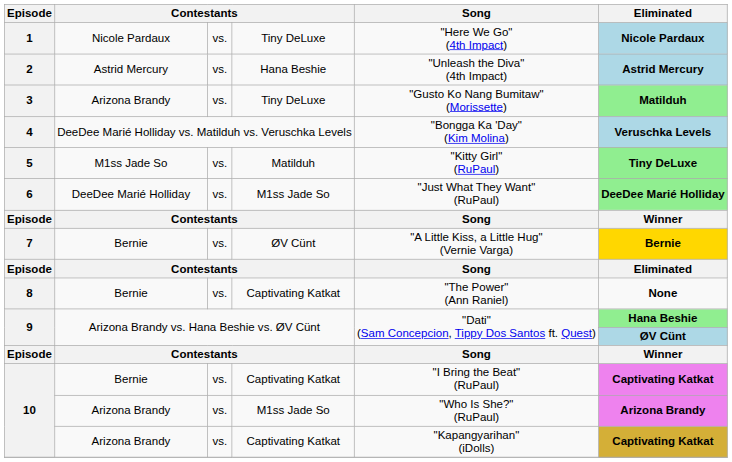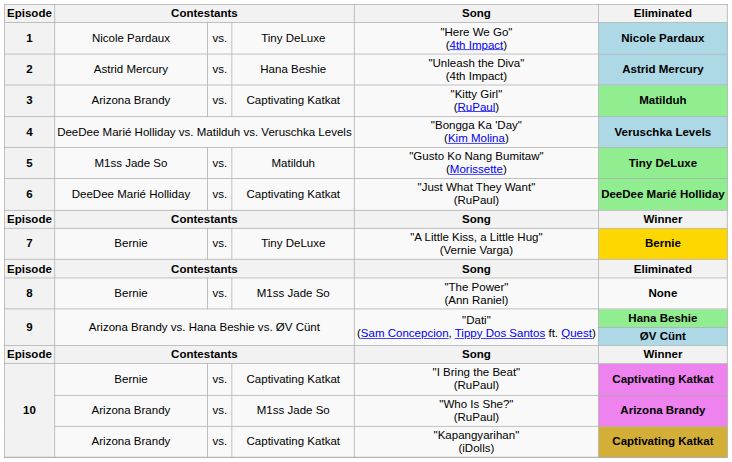 <table class="wikitable" style="text-align:center">
 <tr>
 <th scope="col">Episode</th>
 <th scope="col" colspan="3">Contestants</th>
 <th scope="col">Song</th>
 <th scope="col">Eliminated</th>
 </tr>
 <tr>
 <th scope="row">1</th>
 <td>Nicole Pardaux</td>
 <td>vs.</td>
 <td>Tiny DeLuxe</td>
 <td>"Here We Go"<br>(<a href='#'>4th Impact</a>)</td>
 <td bgcolor="lightblue"><strong>Nicole Pardaux</strong></td>
 </tr>
 <tr>
 <th scope="row">2</th>
 <td>Astrid Mercury</td>
 <td>vs.</td>
 <td>Hana Beshie</td>
 <td>"Unleash the Diva"<br>(4th Impact)</td>
 <td bgcolor="lightblue"><strong>Astrid Mercury</strong></td>
 </tr>
 <tr>
 <th scope="row">3</th>
 <td>Arizona Brandy</td>
 <td>vs.</td>
-<td>Tiny DeLuxe</td>
-<td>"Gusto Ko Nang Bumitaw"<br>(<a href='#'>Morissette</a>)</td>
+<td nowrap>Captivating Katkat</td>
+<td>"Kitty Girl"<br>(<a href='#'>RuPaul</a>)</td>
 <td bgcolor="lightgreen"><strong>Matilduh</strong></td>
 </tr>
 <tr>
 <th scope="row">4</th>
 <td colspan="3">DeeDee Marié Holliday vs. Matilduh vs. Veruschka Levels</td>
 <td>"Bongga Ka 'Day"<br>(<a href='#'>Kim Molina</a>)</td>
 <td bgcolor="lightblue"><strong>Veruschka Levels</strong></td>
 </tr>
 <tr>
 <th scope="row">5</th>
 <td>M1ss Jade So</td>
 <td>vs.</td>
 <td>Matilduh</td>
-<td>"Kitty Girl"<br>(<a href='#'>RuPaul</a>)</td>
+<td>"Gusto Ko Nang Bumitaw"<br>(<a href='#'>Morissette</a>)</td>
 <td bgcolor="lightgreen"><strong>Tiny DeLuxe</strong></td>
 </tr>
 <tr>
 <th scope="row">6</th>
 <td nowrap>DeeDee Marié Holliday</td>
 <td>vs.</td>
-<td>M1ss Jade So</td>
+<td nowrap>Captivating Katkat</td>
 <td>"Just What They Want"<br>(RuPaul)</td>
 <td bgcolor="lightgreen" nowrap><strong>DeeDee Marié Holliday</strong></td>
 </tr>
 <tr>
 <th scope="col">Episode</th>
 <th scope="col" colspan="3">Contestants</th>
 <th scope="col">Song</th>
 <th scope="col">Winner</th>
 </tr>
 <tr>
 <th scope="row">7</th>
 <td>Bernie</td>
 <td>vs.</td>
-<td>ØV Cünt</td>
+<td>Tiny DeLuxe</td>
 <td>"A Little Kiss, a Little Hug"<br>(Vernie Varga)</td>
 <td bgcolor="gold"><strong>Bernie</strong></td>
 </tr>
 <tr>
 <th scope="col">Episode</th>
 <th scope="col" colspan="3">Contestants</th>
 <th scope="col">Song</th>
 <th scope="col">Eliminated</th>
 </tr>
 <tr>
 <th scope="row">8</th>
 <td>Bernie</td>
 <td>vs.</td>
-<td nowrap>Captivating Katkat</td>
+<td>M1ss Jade So</td>
 <td>"The Power"<br>(Ann Raniel)</td>
 <td><strong>None</strong></td>
 </tr>
 <tr>
 <th scope="row" rowspan="2">9</th>
 <td colspan="3" rowspan="2">Arizona Brandy vs. Hana Beshie vs. ØV Cünt</td>
 <td rowspan="2" nowrap>"Dati"<br>(<a href='#'>Sam Concepcion</a>, <a href='#'>Tippy Dos Santos</a> ft. <a href='#'>Quest</a>)</td>
 <td bgcolor="lightgreen"><strong>Hana Beshie</strong></td>
 </tr>
 <tr>
 <td bgcolor="lightblue"><strong>ØV Cünt</strong></td>
 </tr>
 <tr>
 <th scope="col">Episode</th>
 <th scope="col" colspan="3">Contestants</th>
 <th scope="col">Song</th>
 <th scope="col">Winner</th>
 </tr>
 <tr>
 <th scope="row" rowspan="3">10</th>
 <td>Bernie</td>
 <td>vs.</td>
 <td>Captivating Katkat</td>
 <td>"I Bring the Beat"<br>(RuPaul)</td>
 <td bgcolor="violet"><strong>Captivating Katkat</strong></td>
 </tr>
 <tr>
 <td>Arizona Brandy</td>
 <td>vs.</td>
 <td>M1ss Jade So</td>
 <td>"Who Is She?"<br>(RuPaul)</td>
 <td bgcolor="violet"><strong>Arizona Brandy</strong></td>
 </tr>
 <tr>
 <td>Arizona Brandy</td>
 <td>vs.</td>
 <td>Captivating Katkat</td>
 <td>"Kapangyarihan"<br>(iDolls)</td>
 <td bgcolor="D4AF37"><strong>Captivating Katkat</strong></td>
 </tr>
 <tr>
 </tr>
 </table>
